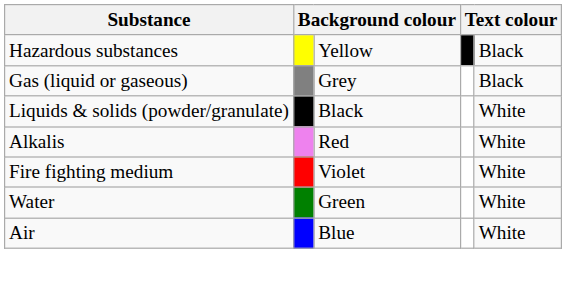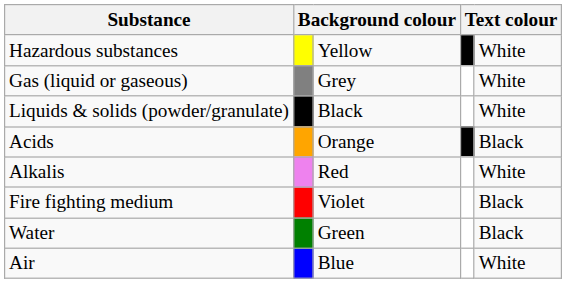 <table class="wikitable">
 <tr>
 <th>Substance</th>
 <th colspan="2">Background colour</th>
 <th colspan="2">Text colour</th>
 </tr>
 <tr>
 <td>Hazardous substances</td>
 <td bgcolor="yellow"></td>
 <td>Yellow</td>
 <td bgcolor="black"></td>
-<td>Black</td>
+<td>White</td>
 </tr>
 <tr>
 <td>Gas (liquid or gaseous)</td>
 <td bgcolor="grey"></td>
 <td>Grey</td>
 <td bgcolor="white"></td>
-<td>Black</td>
+<td>White</td>
 </tr>
 <tr>
 <td>Liquids & solids (powder/granulate)</td>
 <td bgcolor="black"></td>
 <td>Black</td>
 <td bgcolor="white"></td>
 <td>White</td>
+</tr>
+<tr>
+<td>Acids</td>
+<td bgcolor="orange"></td>
+<td>Orange</td>
+<td bgcolor="black"></td>
+<td>Black</td>
 </tr>
 <tr>
 <td>Alkalis</td>
 <td bgcolor="violet"></td>
 <td>Red</td>
 <td bgcolor="white"></td>
 <td>White</td>
 </tr>
 <tr>
 <td>Fire fighting medium</td>
 <td bgcolor="red"></td>
 <td>Violet</td>
 <td bgcolor="white"></td>
-<td>White</td>
+<td>Black</td>
 </tr>
 <tr>
 <td>Water</td>
 <td bgcolor="green"></td>
 <td>Green</td>
 <td bgcolor="white"></td>
-<td>White</td>
+<td>Black</td>
 </tr>
 <tr>
 <td>Air</td>
 <td bgcolor="blue"></td>
 <td>Blue</td>
 <td bgcolor="white"></td>
 <td>White</td>
 </tr>
 </table>
